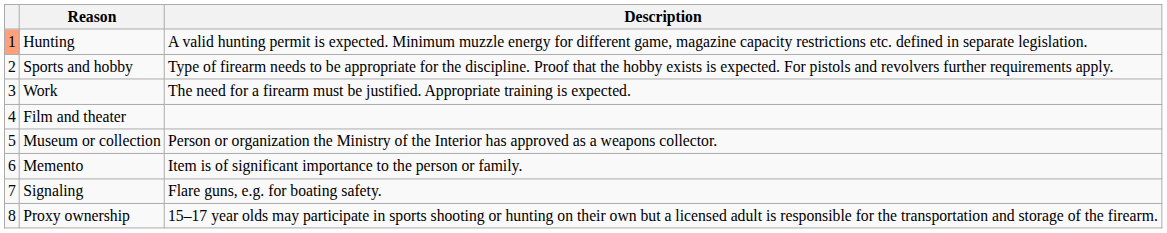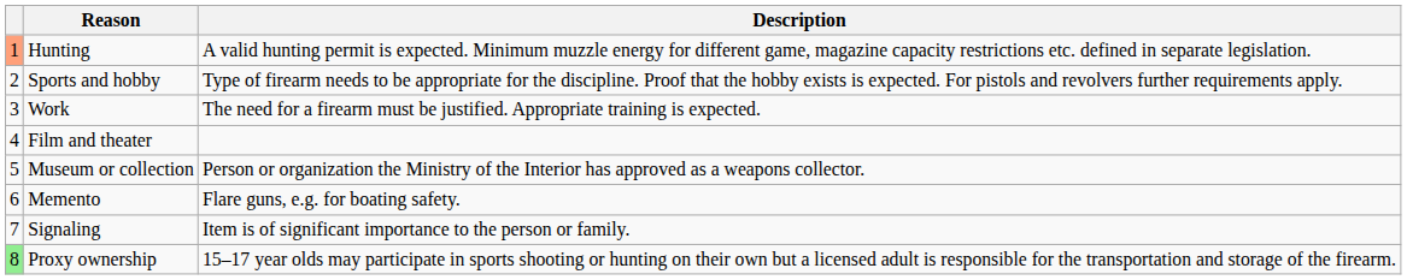 <table class="wikitable">
 <tr>
 <th></th>
 <th>Reason</th>
 <th>Description</th>
 </tr>
 <tr>
 <td style="background: lightsalmon;">1</td>
 <td>Hunting</td>
 <td>A valid hunting permit is expected. Minimum muzzle energy for different game, magazine capacity restrictions etc. defined in separate legislation.</td>
 </tr>
 <tr>
 <td>2</td>
 <td>Sports and hobby</td>
 <td>Type of firearm needs to be appropriate for the discipline. Proof that the hobby exists is expected. For pistols and revolvers further requirements apply.</td>
 </tr>
 <tr>
 <td>3</td>
 <td>Work</td>
 <td>The need for a firearm must be justified. Appropriate training is expected.</td>
 </tr>
 <tr>
 <td>4</td>
 <td>Film and theater</td>
 <td></td>
 </tr>
 <tr>
 <td>5</td>
 <td>Museum or collection</td>
 <td>Person or organization the Ministry of the Interior has approved as a weapons collector.</td>
 </tr>
 <tr>
 <td>6</td>
 <td>Memento</td>
-<td>Item is of significant importance to the person or family.</td>
+<td>Flare guns, e.g. for boating safety.</td>
 </tr>
 <tr>
 <td>7</td>
 <td>Signaling</td>
-<td>Flare guns, e.g. for boating safety.</td>
+<td>Item is of significant importance to the person or family.</td>
 </tr>
 <tr>
-<td>8</td>
+<td style="background: lightgreen;">8</td>
 <td>Proxy ownership</td>
 <td>15–17 year olds may participate in sports shooting or hunting on their own but a licensed adult is responsible for the transportation and storage of the firearm.</td>
 </tr>
 </table>
